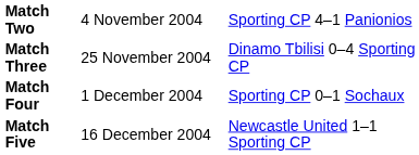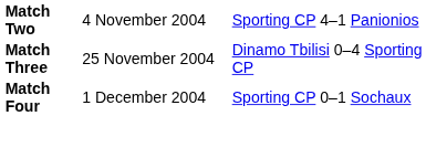 <table>
 <tr ---->
 <td width="75"></td>
 </tr>
 <tr ---->
 <td width="75"></td>
 <td width="150"></td>
 <td width="200"></td>
 </tr>
 <tr ---->
 <td><strong>Match Two</strong></td>
 <td>4 November 2004</td>
 <td><a href='#'>Sporting CP</a> 4–1 <a href='#'>Panionios</a></td>
 </tr>
 <tr ---->
 <td><strong>Match Three</strong></td>
 <td>25 November 2004</td>
 <td><a href='#'>Dinamo Tbilisi</a> 0–4 <a href='#'>Sporting CP</a></td>
 </tr>
 <tr ---->
 <td><strong>Match Four</strong></td>
 <td>1 December 2004</td>
 <td><a href='#'>Sporting CP</a> 0–1 <a href='#'>Sochaux</a></td>
 </tr>
-<tr ---->
-<td><strong>Match Five</strong></td>
-<td>16 December 2004</td>
-<td><a href='#'>Newcastle United</a> 1–1 <a href='#'>Sporting CP</a></td>
-</tr>
 </table>
